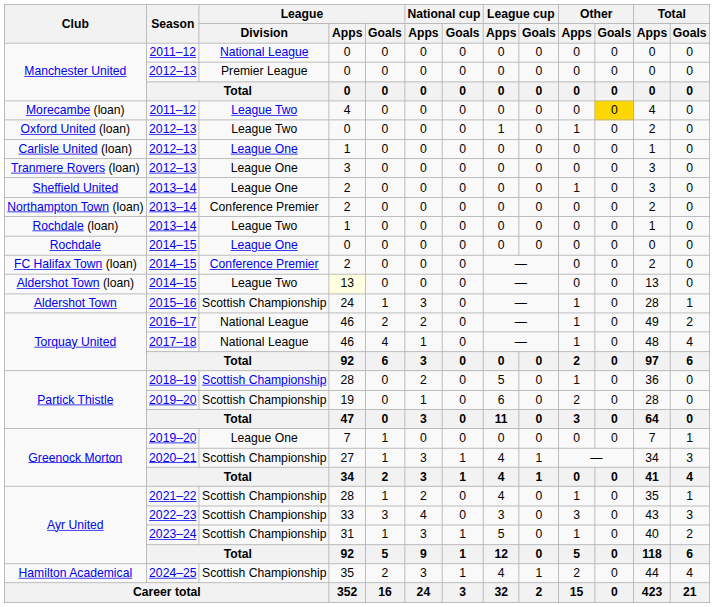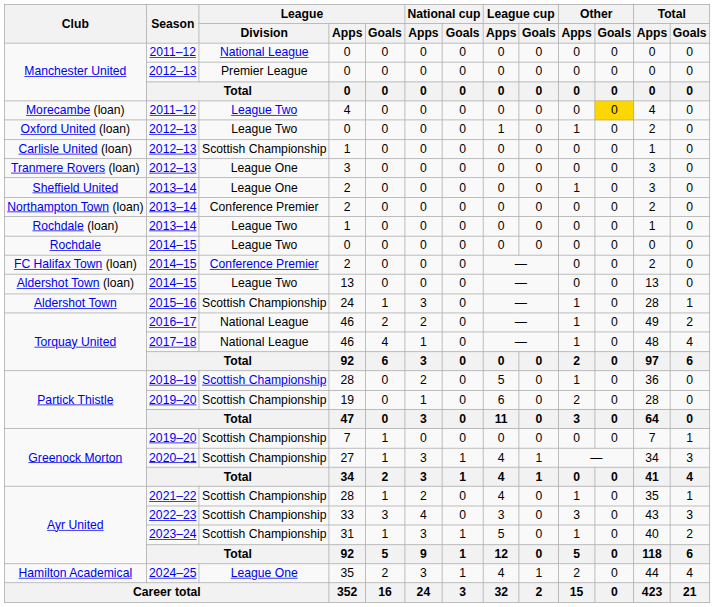 <table class="wikitable" style="text-align:center">
 <tr>
 <th rowspan="2">Club</th>
 <th rowspan="2">Season</th>
 <th colspan="3">League</th>
 <th colspan="2">National cup</th>
 <th colspan="2">League cup</th>
 <th colspan="2">Other</th>
 <th colspan="2">Total</th>
 </tr>
 <tr>
 <th>Division</th>
 <th>Apps</th>
 <th>Goals</th>
 <th>Apps</th>
 <th>Goals</th>
 <th>Apps</th>
 <th>Goals</th>
 <th>Apps</th>
 <th>Goals</th>
 <th>Apps</th>
 <th>Goals</th>
 </tr>
 <tr>
 <td rowspan=3><a href='#'>Manchester United</a></td>
 <td><a href='#'>2011–12</a></td>
 <td><a href='#'>National League</a></td>
 <td>0</td>
 <td>0</td>
 <td>0</td>
 <td>0</td>
 <td>0</td>
 <td>0</td>
 <td>0</td>
 <td>0</td>
 <td>0</td>
 <td>0</td>
 </tr>
 <tr>
 <td><a href='#'>2012–13</a></td>
 <td>Premier League</td>
 <td>0</td>
 <td>0</td>
 <td>0</td>
 <td>0</td>
 <td>0</td>
 <td>0</td>
 <td>0</td>
 <td>0</td>
 <td>0</td>
 <td>0</td>
 </tr>
 <tr>
 <th colspan=2>Total</th>
 <th>0</th>
 <th>0</th>
 <th>0</th>
 <th>0</th>
 <th>0</th>
 <th>0</th>
 <th>0</th>
 <th>0</th>
 <th>0</th>
 <th>0</th>
 </tr>
 <tr>
 <td><a href='#'>Morecambe</a> (loan)</td>
 <td><a href='#'>2011–12</a></td>
 <td><a href='#'>League Two</a></td>
 <td>4</td>
 <td>0</td>
 <td>0</td>
 <td>0</td>
 <td>0</td>
 <td>0</td>
 <td>0</td>
 <td style="background: gold;">0</td>
 <td>4</td>
 <td>0</td>
 </tr>
 <tr>
 <td><a href='#'>Oxford United</a> (loan)</td>
 <td><a href='#'>2012–13</a></td>
 <td>League Two</td>
 <td>0</td>
 <td>0</td>
 <td>0</td>
 <td>0</td>
 <td>1</td>
 <td>0</td>
 <td>1</td>
 <td>0</td>
 <td>2</td>
 <td>0</td>
 </tr>
 <tr>
 <td><a href='#'>Carlisle United</a> (loan)</td>
 <td><a href='#'>2012–13</a></td>
-<td><a href='#'>League One</a></td>
+<td>Scottish Championship</td>
 <td>1</td>
 <td>0</td>
 <td>0</td>
 <td>0</td>
 <td>0</td>
 <td>0</td>
 <td>0</td>
 <td>0</td>
 <td>1</td>
 <td>0</td>
 </tr>
 <tr>
 <td><a href='#'>Tranmere Rovers</a> (loan)</td>
 <td><a href='#'>2012–13</a></td>
 <td>League One</td>
 <td>3</td>
 <td>0</td>
 <td>0</td>
 <td>0</td>
 <td>0</td>
 <td>0</td>
 <td>0</td>
 <td>0</td>
 <td>3</td>
 <td>0</td>
 </tr>
 <tr>
 <td><a href='#'>Sheffield United</a></td>
 <td><a href='#'>2013–14</a></td>
 <td>League One</td>
 <td>2</td>
 <td>0</td>
 <td>0</td>
 <td>0</td>
 <td>0</td>
 <td>0</td>
 <td>1</td>
 <td>0</td>
 <td>3</td>
 <td>0</td>
 </tr>
 <tr>
 <td><a href='#'>Northampton Town</a> (loan)</td>
 <td><a href='#'>2013–14</a></td>
 <td>Conference Premier</td>
 <td>2</td>
 <td>0</td>
 <td>0</td>
 <td>0</td>
 <td>0</td>
 <td>0</td>
 <td>0</td>
 <td>0</td>
 <td>2</td>
 <td>0</td>
 </tr>
 <tr>
 <td><a href='#'>Rochdale</a> (loan)</td>
 <td><a href='#'>2013–14</a></td>
 <td>League Two</td>
 <td>1</td>
 <td>0</td>
 <td>0</td>
 <td>0</td>
 <td>0</td>
 <td>0</td>
 <td>0</td>
 <td>0</td>
 <td>1</td>
 <td>0</td>
 </tr>
 <tr>
 <td><a href='#'>Rochdale</a></td>
 <td><a href='#'>2014–15</a></td>
-<td><a href='#'>League One</a></td>
+<td>League Two</td>
 <td>0</td>
 <td>0</td>
 <td>0</td>
 <td>0</td>
 <td>0</td>
 <td>0</td>
 <td>0</td>
 <td>0</td>
 <td>0</td>
 <td>0</td>
 </tr>
 <tr>
 <td><a href='#'>FC Halifax Town</a> (loan)</td>
 <td><a href='#'>2014–15</a></td>
 <td><a href='#'>Conference Premier</a></td>
 <td>2</td>
 <td>0</td>
 <td>0</td>
 <td>0</td>
 <td colspan="2">—</td>
 <td>0</td>
 <td>0</td>
 <td>2</td>
 <td>0</td>
 </tr>
 <tr>
 <td><a href='#'>Aldershot Town</a> (loan)</td>
 <td><a href='#'>2014–15</a></td>
 <td>League Two</td>
-<td style="background: lightyellow;">13</td>
+<td>13</td>
 <td>0</td>
 <td>0</td>
 <td>0</td>
 <td colspan="2">—</td>
 <td>0</td>
 <td>0</td>
 <td>13</td>
 <td>0</td>
 </tr>
 <tr>
 <td><a href='#'>Aldershot Town</a></td>
 <td><a href='#'>2015–16</a></td>
 <td>Scottish Championship</td>
 <td>24</td>
 <td>1</td>
 <td>3</td>
 <td>0</td>
 <td colspan="2">—</td>
 <td>1</td>
 <td>0</td>
 <td>28</td>
 <td>1</td>
 </tr>
 <tr>
 <td rowspan="3"><a href='#'>Torquay United</a></td>
 <td><a href='#'>2016–17</a></td>
 <td>National League</td>
 <td>46</td>
 <td>2</td>
 <td>2</td>
 <td>0</td>
 <td colspan="2">—</td>
 <td>1</td>
 <td>0</td>
 <td>49</td>
 <td>2</td>
 </tr>
 <tr>
 <td><a href='#'>2017–18</a></td>
 <td>National League</td>
 <td>46</td>
 <td>4</td>
 <td>1</td>
 <td>0</td>
 <td colspan="2">—</td>
 <td>1</td>
 <td>0</td>
 <td>48</td>
 <td>4</td>
 </tr>
 <tr>
 <th colspan="2">Total</th>
 <th>92</th>
 <th>6</th>
 <th>3</th>
 <th>0</th>
 <th>0</th>
 <th>0</th>
 <th>2</th>
 <th>0</th>
 <th>97</th>
 <th>6</th>
 </tr>
 <tr>
 <td rowspan=3><a href='#'>Partick Thistle</a></td>
 <td><a href='#'>2018–19</a></td>
 <td><a href='#'>Scottish Championship</a></td>
 <td>28</td>
 <td>0</td>
 <td>2</td>
 <td>0</td>
 <td>5</td>
 <td>0</td>
 <td>1</td>
 <td>0</td>
 <td>36</td>
 <td>0</td>
 </tr>
 <tr>
 <td><a href='#'>2019–20</a></td>
 <td>Scottish Championship</td>
 <td>19</td>
 <td>0</td>
 <td>1</td>
 <td>0</td>
 <td>6</td>
 <td>0</td>
 <td>2</td>
 <td>0</td>
 <td>28</td>
 <td>0</td>
 </tr>
 <tr>
 <th colspan=2>Total</th>
 <th>47</th>
 <th>0</th>
 <th>3</th>
 <th>0</th>
 <th>11</th>
 <th>0</th>
 <th>3</th>
 <th>0</th>
 <th>64</th>
 <th>0</th>
 </tr>
 <tr>
 <td rowspan=3><a href='#'>Greenock Morton</a></td>
 <td><a href='#'>2019–20</a></td>
-<td>League One</td>
+<td>Scottish Championship</td>
 <td>7</td>
 <td>1</td>
 <td>0</td>
 <td>0</td>
 <td>0</td>
 <td>0</td>
 <td>0</td>
 <td>0</td>
 <td>7</td>
 <td>1</td>
 </tr>
 <tr>
 <td><a href='#'>2020–21</a></td>
 <td>Scottish Championship</td>
 <td>27</td>
 <td>1</td>
 <td>3</td>
 <td>1</td>
 <td>4</td>
 <td>1</td>
 <td colspan=2>—</td>
 <td>34</td>
 <td>3</td>
 </tr>
 <tr>
 <th colspan=2>Total</th>
 <th>34</th>
 <th>2</th>
 <th>3</th>
 <th>1</th>
 <th>4</th>
 <th>1</th>
 <th>0</th>
 <th>0</th>
 <th>41</th>
 <th>4</th>
 </tr>
 <tr>
 <td rowspan=4><a href='#'>Ayr United</a></td>
 <td><a href='#'>2021–22</a></td>
 <td>Scottish Championship</td>
 <td>28</td>
 <td>1</td>
 <td>2</td>
 <td>0</td>
 <td>4</td>
 <td>0</td>
 <td>1</td>
 <td>0</td>
 <td>35</td>
 <td>1</td>
 </tr>
 <tr>
 <td><a href='#'>2022–23</a></td>
 <td>Scottish Championship</td>
 <td>33</td>
 <td>3</td>
 <td>4</td>
 <td>0</td>
 <td>3</td>
 <td>0</td>
 <td>3</td>
 <td>0</td>
 <td>43</td>
 <td>3</td>
 </tr>
 <tr>
 <td><a href='#'>2023–24</a></td>
 <td>Scottish Championship</td>
 <td>31</td>
 <td>1</td>
 <td>3</td>
 <td>1</td>
 <td>5</td>
 <td>0</td>
 <td>1</td>
 <td>0</td>
 <td>40</td>
 <td>2</td>
 </tr>
 <tr>
 <th colspan=2>Total</th>
 <th>92</th>
 <th>5</th>
 <th>9</th>
 <th>1</th>
 <th>12</th>
 <th>0</th>
 <th>5</th>
 <th>0</th>
 <th>118</th>
 <th>6</th>
 </tr>
 <tr>
 <td><a href='#'>Hamilton Academical</a></td>
 <td><a href='#'>2024–25</a></td>
-<td>Scottish Championship</td>
+<td><a href='#'>League One</a></td>
 <td>35</td>
 <td>2</td>
 <td>3</td>
 <td>1</td>
 <td>4</td>
 <td>1</td>
 <td>2</td>
 <td>0</td>
 <td>44</td>
 <td>4</td>
 </tr>
 <tr>
 <th colspan="3">Career total</th>
 <th>352</th>
 <th>16</th>
 <th>24</th>
 <th>3</th>
 <th>32</th>
 <th>2</th>
 <th>15</th>
 <th>0</th>
 <th>423</th>
 <th>21</th>
 </tr>
 </table>
